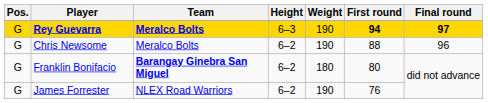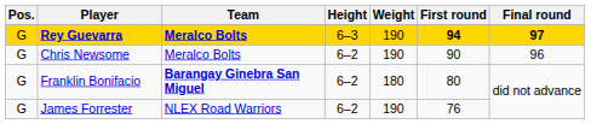 <table class="wikitable">
 <tr>
 <th>Pos.</th>
 <th style="width:150px;">Player</th>
 <th width=200px>Team</th>
 <th>Height</th>
 <th>Weight</th>
 <th>First round</th>
 <th>Final round</th>
 </tr>
 <tr>
 </tr>
 <tr bgcolor=#FFD700>
 <td style="text-align:center">G</td>
 <td><strong><a href='#'>Rey Guevarra</a></strong></td>
 <td><strong><a href='#'>Meralco Bolts</a></strong></td>
 <td align=center>6–3</td>
 <td align=center>190</td>
 <td align=center><strong>94 </strong></td>
 <td style="text-align:center;"><strong>97 </strong></td>
 </tr>
 <tr>
 <td style="text-align:center">G</td>
 <td><a href='#'>Chris Newsome</a></td>
 <td><a href='#'>Meralco Bolts</a></td>
 <td align=center>6–2</td>
 <td align=center>190</td>
-<td align=center>88 </td>
+<td align=center>90 </td>
 <td style="text-align:center;">96 </td>
 </tr>
 <tr>
 <td style="text-align:center">G</td>
 <td><a href='#'>Franklin Bonifacio</a></td>
 <td><strong><a href='#'>Barangay Ginebra San Miguel</a></strong></td>
 <td align=center>6–2</td>
 <td align=center>180</td>
 <td align=center>80 </td>
 <td rowspan=2>did not advance</td>
 </tr>
 <tr>
 <td style="text-align:center">G</td>
 <td><a href='#'>James Forrester</a></td>
 <td><a href='#'>NLEX Road Warriors</a></td>
 <td align=center>6–2</td>
 <td align=center>190</td>
 <td align=center>76 </td>
 </tr>
 </table>
